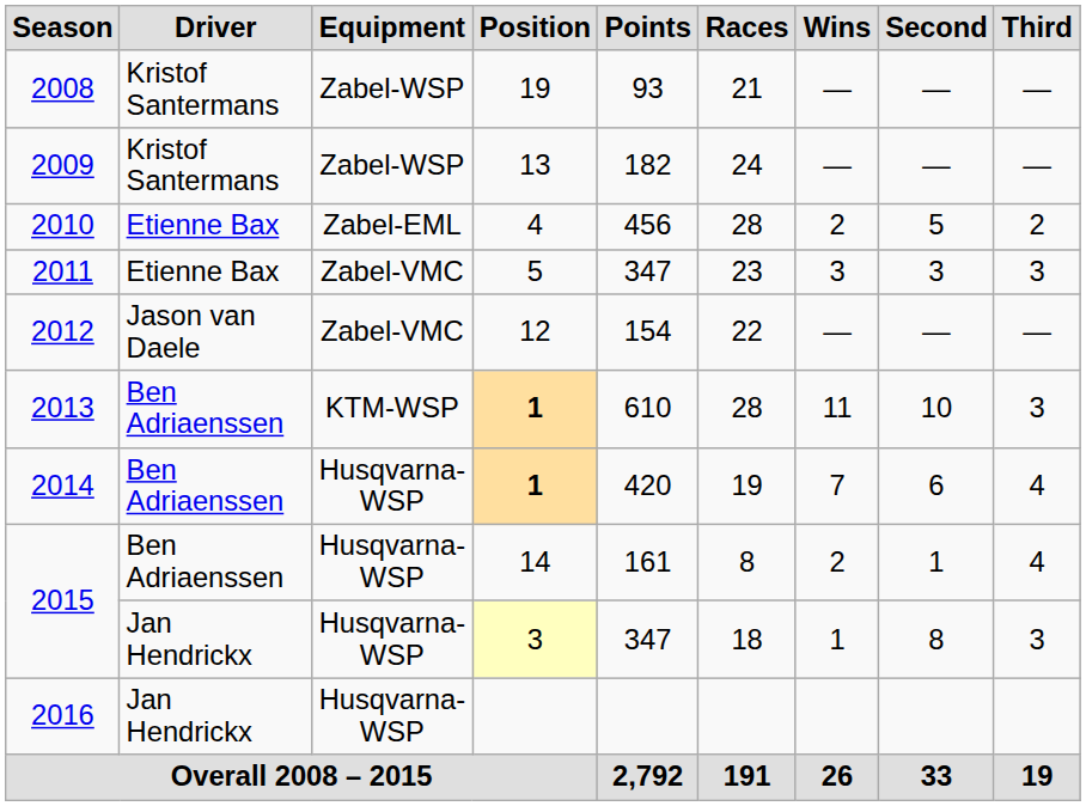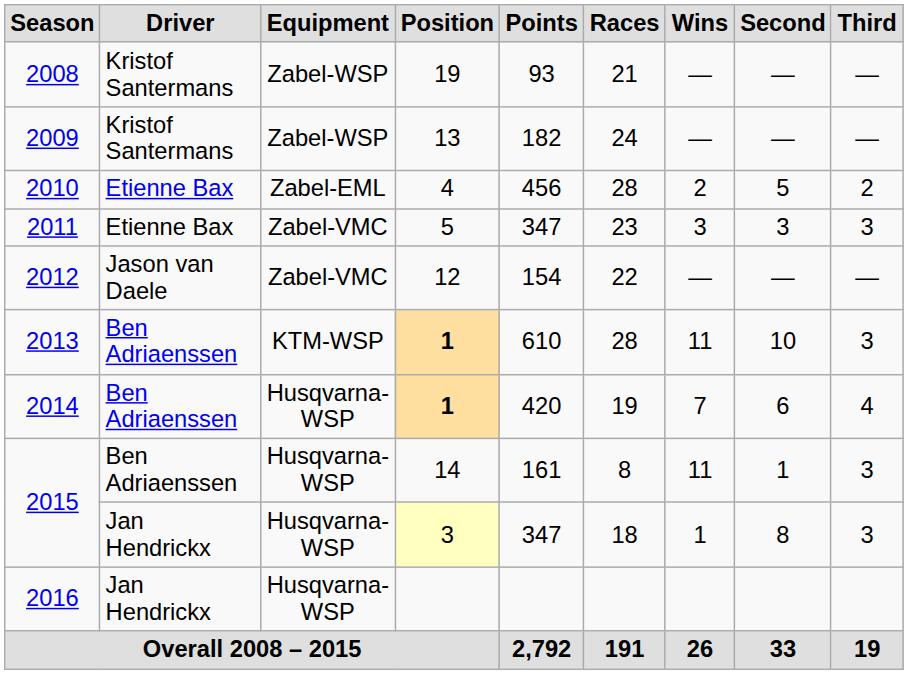 <table class="wikitable">
 <tr align="center" style="background:#dfdfdf;">
 <td width="60"><strong>Season</strong></td>
 <td width="300"><strong>Driver</strong></td>
 <td width="100"><strong>Equipment</strong></td>
 <td width="30"><strong>Position</strong></td>
 <td width="60"><strong>Points</strong></td>
 <td width="60"><strong>Races</strong></td>
 <td width="60"><strong>Wins</strong></td>
 <td width="60"><strong>Second</strong></td>
 <td width="60"><strong>Third</strong></td>
 </tr>
 <tr align="center">
 <td><a href='#'>2008</a></td>
 <td align="left"> Kristof Santermans</td>
 <td>Zabel-WSP</td>
 <td>19</td>
 <td>93</td>
 <td>21</td>
 <td>—</td>
 <td>—</td>
 <td>—</td>
 </tr>
 <tr align="center">
 <td><a href='#'>2009</a></td>
 <td align="left"> Kristof Santermans</td>
 <td>Zabel-WSP</td>
 <td>13</td>
 <td>182</td>
 <td>24</td>
 <td>—</td>
 <td>—</td>
 <td>—</td>
 </tr>
 <tr align="center">
 <td><a href='#'>2010</a></td>
 <td align="left"> <a href='#'>Etienne Bax</a></td>
 <td>Zabel-EML</td>
 <td>4</td>
 <td>456</td>
 <td>28</td>
 <td>2</td>
 <td>5</td>
 <td>2</td>
 </tr>
 <tr align="center">
 <td><a href='#'>2011</a></td>
 <td align="left"> Etienne Bax</td>
 <td>Zabel-VMC</td>
 <td>5</td>
 <td>347</td>
 <td>23</td>
 <td>3</td>
 <td>3</td>
 <td>3</td>
 </tr>
 <tr align="center">
 <td><a href='#'>2012</a></td>
 <td align="left"> Jason van Daele</td>
 <td>Zabel-VMC</td>
 <td>12</td>
 <td>154</td>
 <td>22</td>
 <td>—</td>
 <td>—</td>
 <td>—</td>
 </tr>
 <tr align="center">
 <td><a href='#'>2013</a></td>
 <td align="left"> <a href='#'>Ben Adriaenssen</a></td>
 <td>KTM-WSP</td>
 <td style="background:#ffdf9f;"><strong>1</strong></td>
 <td>610</td>
 <td>28</td>
 <td>11</td>
 <td>10</td>
 <td>3</td>
 </tr>
 <tr align="center">
 <td><a href='#'>2014</a></td>
 <td align="left"> <a href='#'>Ben Adriaenssen</a></td>
 <td>Husqvarna-WSP</td>
 <td style="background:#ffdf9f;"><strong>1</strong></td>
 <td>420</td>
 <td>19</td>
 <td>7</td>
 <td>6</td>
 <td>4</td>
 </tr>
 <tr align="center">
 <td rowspan=2><a href='#'>2015</a></td>
 <td align="left"> Ben Adriaenssen</td>
 <td>Husqvarna-WSP</td>
 <td>14</td>
 <td>161</td>
 <td>8</td>
-<td>2</td>
+<td>11</td>
 <td>1</td>
-<td>4</td>
+<td>3</td>
 </tr>
 <tr align="center">
 <td align="left"> Jan Hendrickx</td>
 <td>Husqvarna-WSP</td>
 <td style="background:#ffffbf;">3</td>
 <td>347</td>
 <td>18</td>
 <td>1</td>
 <td>8</td>
 <td>3</td>
 </tr>
 <tr align="center">
 <td><a href='#'>2016</a></td>
 <td align="left"> Jan Hendrickx</td>
 <td>Husqvarna-WSP</td>
 <td></td>
 <td></td>
 <td></td>
 <td></td>
 <td></td>
 <td></td>
 </tr>
 <tr align="center" style="background:#dfdfdf;">
 <td align="center" colspan=4><strong>Overall 2008 – 2015</strong></td>
 <td><strong>2,792</strong></td>
 <td><strong>191</strong></td>
 <td><strong>26</strong></td>
 <td><strong>33</strong></td>
 <td><strong>19</strong></td>
 </tr>
 </table>
